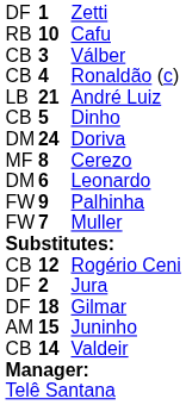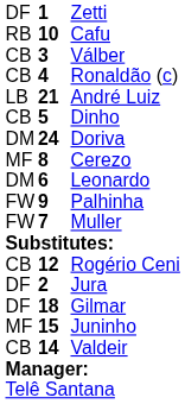 <table cellspacing="0" cellpadding="0" style="font-size:90%; margin:0.2em auto;">
 <tr>
 <th width="25"></th>
 <th width="25"></th>
 </tr>
 <tr>
 <td>DF</td>
 <td><strong>1</strong></td>
 <td> <a href='#'>Zetti</a></td>
 </tr>
 <tr>
 <td>RB</td>
 <td><strong>10</strong></td>
 <td> <a href='#'>Cafu</a></td>
 </tr>
 <tr>
 <td>CB</td>
 <td><strong>3</strong></td>
 <td> <a href='#'>Válber</a></td>
 </tr>
 <tr>
 <td>CB</td>
 <td><strong>4</strong></td>
 <td> <a href='#'>Ronaldão</a> (<a href='#'>c</a>)</td>
 </tr>
 <tr>
 <td>LB</td>
 <td><strong>21</strong></td>
 <td> <a href='#'>André Luiz</a></td>
 </tr>
 <tr>
 <td>CB</td>
 <td><strong>5</strong></td>
 <td> <a href='#'>Dinho</a></td>
 </tr>
 <tr>
 <td>DM</td>
 <td><strong>24</strong></td>
 <td> <a href='#'>Doriva</a></td>
 </tr>
 <tr>
 <td>MF</td>
 <td><strong>8</strong></td>
 <td>  <a href='#'>Cerezo</a></td>
 <td></td>
 <td></td>
 </tr>
 <tr>
 <td>DM</td>
 <td><strong>6</strong></td>
 <td> <a href='#'>Leonardo</a></td>
 </tr>
 <tr>
 <td>FW</td>
 <td><strong>9</strong></td>
 <td> <a href='#'>Palhinha</a></td>
 <td></td>
 <td></td>
 </tr>
 <tr>
 <td>FW</td>
 <td><strong>7</strong></td>
 <td> <a href='#'>Muller</a></td>
 </tr>
 <tr>
 <td colspan=3><strong>Substitutes:</strong></td>
 </tr>
 <tr>
 <td>CB</td>
 <td><strong>12</strong></td>
 <td> <a href='#'>Rogério Ceni</a></td>
 </tr>
 <tr>
 <td>DF</td>
 <td><strong>2</strong></td>
 <td> <a href='#'>Jura</a></td>
 </tr>
 <tr>
 <td>DF</td>
 <td><strong>18</strong></td>
 <td> <a href='#'>Gilmar</a></td>
 </tr>
 <tr>
-<td>AM</td>
+<td>MF</td>
 <td><strong>15</strong></td>
 <td> <a href='#'>Juninho</a></td>
 <td></td>
 <td></td>
 </tr>
 <tr>
 <td>CB</td>
 <td><strong>14</strong></td>
 <td> <a href='#'>Valdeir</a></td>
 <td></td>
 <td></td>
 </tr>
 <tr>
 <td colspan=3><strong>Manager:</strong></td>
 </tr>
 <tr>
 <td colspan=4> <a href='#'>Telê Santana</a></td>
 </tr>
 </table>
